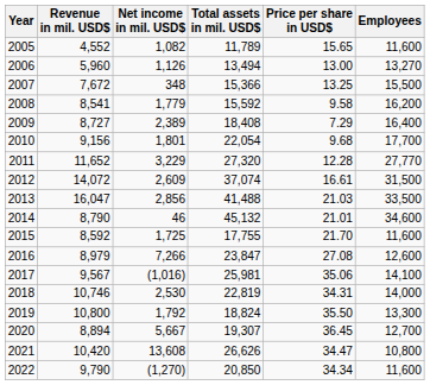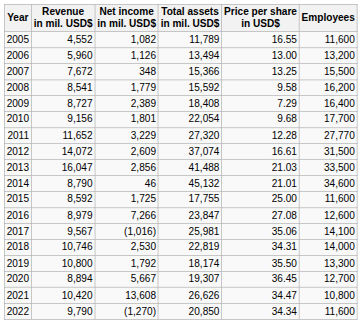 <table class="wikitable float-left" style="text-align: right;">
 <tr>
 <th>Year</th>
 <th>Revenue<br>in mil. USD$</th>
 <th>Net income<br>in mil. USD$</th>
 <th>Total assets<br>in mil. USD$</th>
 <th>Price per share<br>in USD$</th>
 <th>Employees</th>
 </tr>
 <tr>
 <td>2005</td>
 <td>4,552</td>
 <td>1,082</td>
 <td>11,789</td>
-<td>15.65</td>
+<td>16.55</td>
 <td>11,600</td>
 </tr>
 <tr>
 <td>2006</td>
 <td>5,960</td>
 <td>1,126</td>
 <td>13,494</td>
 <td>13.00</td>
-<td>13,270</td>
+<td>13,200</td>
 </tr>
 <tr>
 <td>2007</td>
 <td>7,672</td>
 <td>348</td>
 <td>15,366</td>
 <td>13.25</td>
 <td>15,500</td>
 </tr>
 <tr>
 <td>2008</td>
 <td>8,541</td>
 <td>1,779</td>
 <td>15,592</td>
 <td>9.58</td>
 <td>16,200</td>
 </tr>
 <tr>
 <td>2009</td>
 <td>8,727</td>
 <td>2,389</td>
 <td>18,408</td>
 <td>7.29</td>
 <td>16,400</td>
 </tr>
 <tr>
 <td>2010</td>
 <td>9,156</td>
 <td>1,801</td>
 <td>22,054</td>
 <td>9.68</td>
 <td>17,700</td>
 </tr>
 <tr>
 <td>2011</td>
 <td>11,652</td>
 <td>3,229</td>
 <td>27,320</td>
 <td>12.28</td>
 <td>27,770</td>
 </tr>
 <tr>
 <td>2012</td>
 <td>14,072</td>
 <td>2,609</td>
 <td>37,074</td>
 <td>16.61</td>
 <td>31,500</td>
 </tr>
 <tr>
 <td>2013</td>
 <td>16,047</td>
 <td>2,856</td>
 <td>41,488</td>
 <td>21.03</td>
 <td>33,500</td>
 </tr>
 <tr>
 <td>2014</td>
 <td>8,790</td>
 <td>46</td>
 <td>45,132</td>
 <td>21.01</td>
 <td>34,600</td>
 </tr>
 <tr>
 <td>2015</td>
 <td>8,592</td>
 <td>1,725</td>
 <td>17,755</td>
-<td>21.70</td>
+<td>25.00</td>
 <td>11,600</td>
 </tr>
 <tr>
 <td>2016</td>
 <td>8,979</td>
 <td>7,266</td>
 <td>23,847</td>
 <td>27.08</td>
 <td>12,600</td>
 </tr>
 <tr>
 <td>2017</td>
 <td>9,567</td>
 <td>(1,016)</td>
 <td>25,981</td>
 <td>35.06</td>
 <td>14,100</td>
 </tr>
 <tr>
 <td>2018</td>
 <td>10,746</td>
 <td>2,530</td>
 <td>22,819</td>
 <td>34.31</td>
 <td>14,000</td>
 </tr>
 <tr>
 <td>2019</td>
 <td>10,800</td>
 <td>1,792</td>
-<td>18,824</td>
+<td>18,174</td>
 <td>35.50</td>
 <td>13,300</td>
 </tr>
 <tr>
 <td>2020</td>
 <td>8,894</td>
 <td>5,667</td>
 <td>19,307</td>
 <td>36.45</td>
 <td>12,700</td>
 </tr>
 <tr>
 <td>2021</td>
 <td>10,420</td>
 <td>13,608</td>
 <td>26,626</td>
 <td>34.47</td>
 <td>10,800</td>
 </tr>
 <tr>
 <td>2022</td>
 <td>9,790</td>
 <td>(1,270)</td>
 <td>20,850</td>
 <td>34.34</td>
 <td>11,600</td>
 </tr>
 </table>
